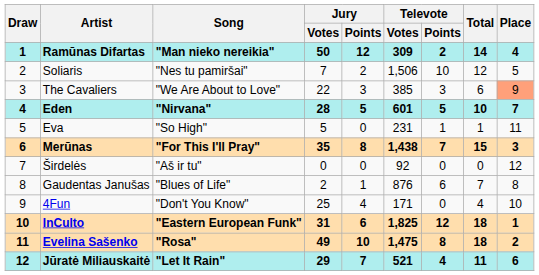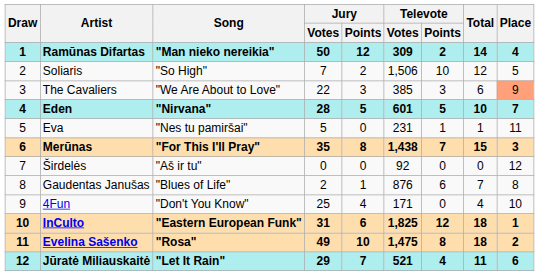 <table class="sortable wikitable" style="margin: 1em auto 1em auto; text-align:center;">
 <tr>
 <th rowspan="2">Draw</th>
 <th rowspan="2">Artist</th>
 <th rowspan="2">Song</th>
 <th colspan="2">Jury</th>
 <th colspan="2">Televote</th>
 <th rowspan="2">Total</th>
 <th rowspan="2">Place</th>
 </tr>
 <tr>
 <th>Votes</th>
 <th>Points</th>
 <th>Votes</th>
 <th>Points</th>
 </tr>
 <tr style="font-weight:bold;background:paleturquoise;">
 <td>1</td>
 <td align="left">Ramūnas Difartas</td>
 <td align="left">"Man nieko nereikia"</td>
 <td>50</td>
 <td>12</td>
 <td>309</td>
 <td>2</td>
 <td>14</td>
 <td>4</td>
 </tr>
 <tr>
 <td>2</td>
 <td align="left">Soliaris</td>
-<td align="left">"Nes tu pamiršai"</td>
+<td align="left">"So High"</td>
 <td>7</td>
 <td>2</td>
 <td>1,506</td>
 <td>10</td>
 <td>12</td>
 <td>5</td>
 </tr>
 <tr>
 <td>3</td>
 <td align="left" data-sort-value="Cavaliers, The">The Cavaliers</td>
 <td align="left">"We Are About to Love"</td>
 <td>22</td>
 <td>3</td>
 <td>385</td>
 <td>3</td>
 <td>6</td>
 <td style="background: lightsalmon;">9</td>
 </tr>
 <tr style="font-weight:bold;background:paleturquoise;">
 <td>4</td>
 <td align="left">Eden</td>
 <td align="left">"Nirvana"</td>
 <td>28</td>
 <td>5</td>
 <td>601</td>
 <td>5</td>
 <td>10</td>
 <td>7</td>
 </tr>
 <tr>
 <td>5</td>
 <td align="left">Eva</td>
-<td align="left">"So High"</td>
+<td align="left">"Nes tu pamiršai"</td>
 <td>5</td>
 <td>0</td>
 <td>231</td>
 <td>1</td>
 <td>1</td>
 <td>11</td>
 </tr>
 <tr style="font-weight:bold; background:navajowhite;">
 <td>6</td>
 <td align="left">Merūnas</td>
 <td align="left">"For This I'll Pray"</td>
 <td>35</td>
 <td>8</td>
 <td>1,438</td>
 <td>7</td>
 <td>15</td>
 <td>3</td>
 </tr>
 <tr>
 <td>7</td>
 <td align="left">Širdelės</td>
 <td align="left">"Aš ir tu"</td>
 <td>0</td>
 <td>0</td>
 <td>92</td>
 <td>0</td>
 <td>0</td>
 <td>12</td>
 </tr>
 <tr>
 <td>8</td>
 <td align="left">Gaudentas Janušas</td>
 <td align="left">"Blues of Life"</td>
 <td>2</td>
 <td>1</td>
 <td>876</td>
 <td>6</td>
 <td>7</td>
 <td>8</td>
 </tr>
 <tr>
 <td>9</td>
 <td align="left"><a href='#'>4Fun</a></td>
 <td align="left">"Don't You Know"</td>
 <td>25</td>
 <td>4</td>
 <td>171</td>
 <td>0</td>
 <td>4</td>
 <td>10</td>
 </tr>
 <tr style="font-weight:bold; background:navajowhite;">
 <td>10</td>
 <td align="left"><a href='#'>InCulto</a></td>
 <td align="left">"Eastern European Funk"</td>
 <td>31</td>
 <td>6</td>
 <td>1,825</td>
 <td>12</td>
 <td>18</td>
 <td>1</td>
 </tr>
 <tr style="font-weight:bold; background:navajowhite;">
 <td>11</td>
 <td align="left"><a href='#'>Evelina Sašenko</a></td>
 <td align="left">"Rosa"</td>
 <td>49</td>
 <td>10</td>
 <td>1,475</td>
 <td>8</td>
 <td>18</td>
 <td>2</td>
 </tr>
 <tr style="font-weight:bold; background:paleturquoise;">
 <td>12</td>
 <td align="left">Jūratė Miliauskaitė</td>
 <td align="left">"Let It Rain"</td>
 <td>29</td>
 <td>7</td>
 <td>521</td>
 <td>4</td>
 <td>11</td>
 <td>6</td>
 </tr>
 </table>
